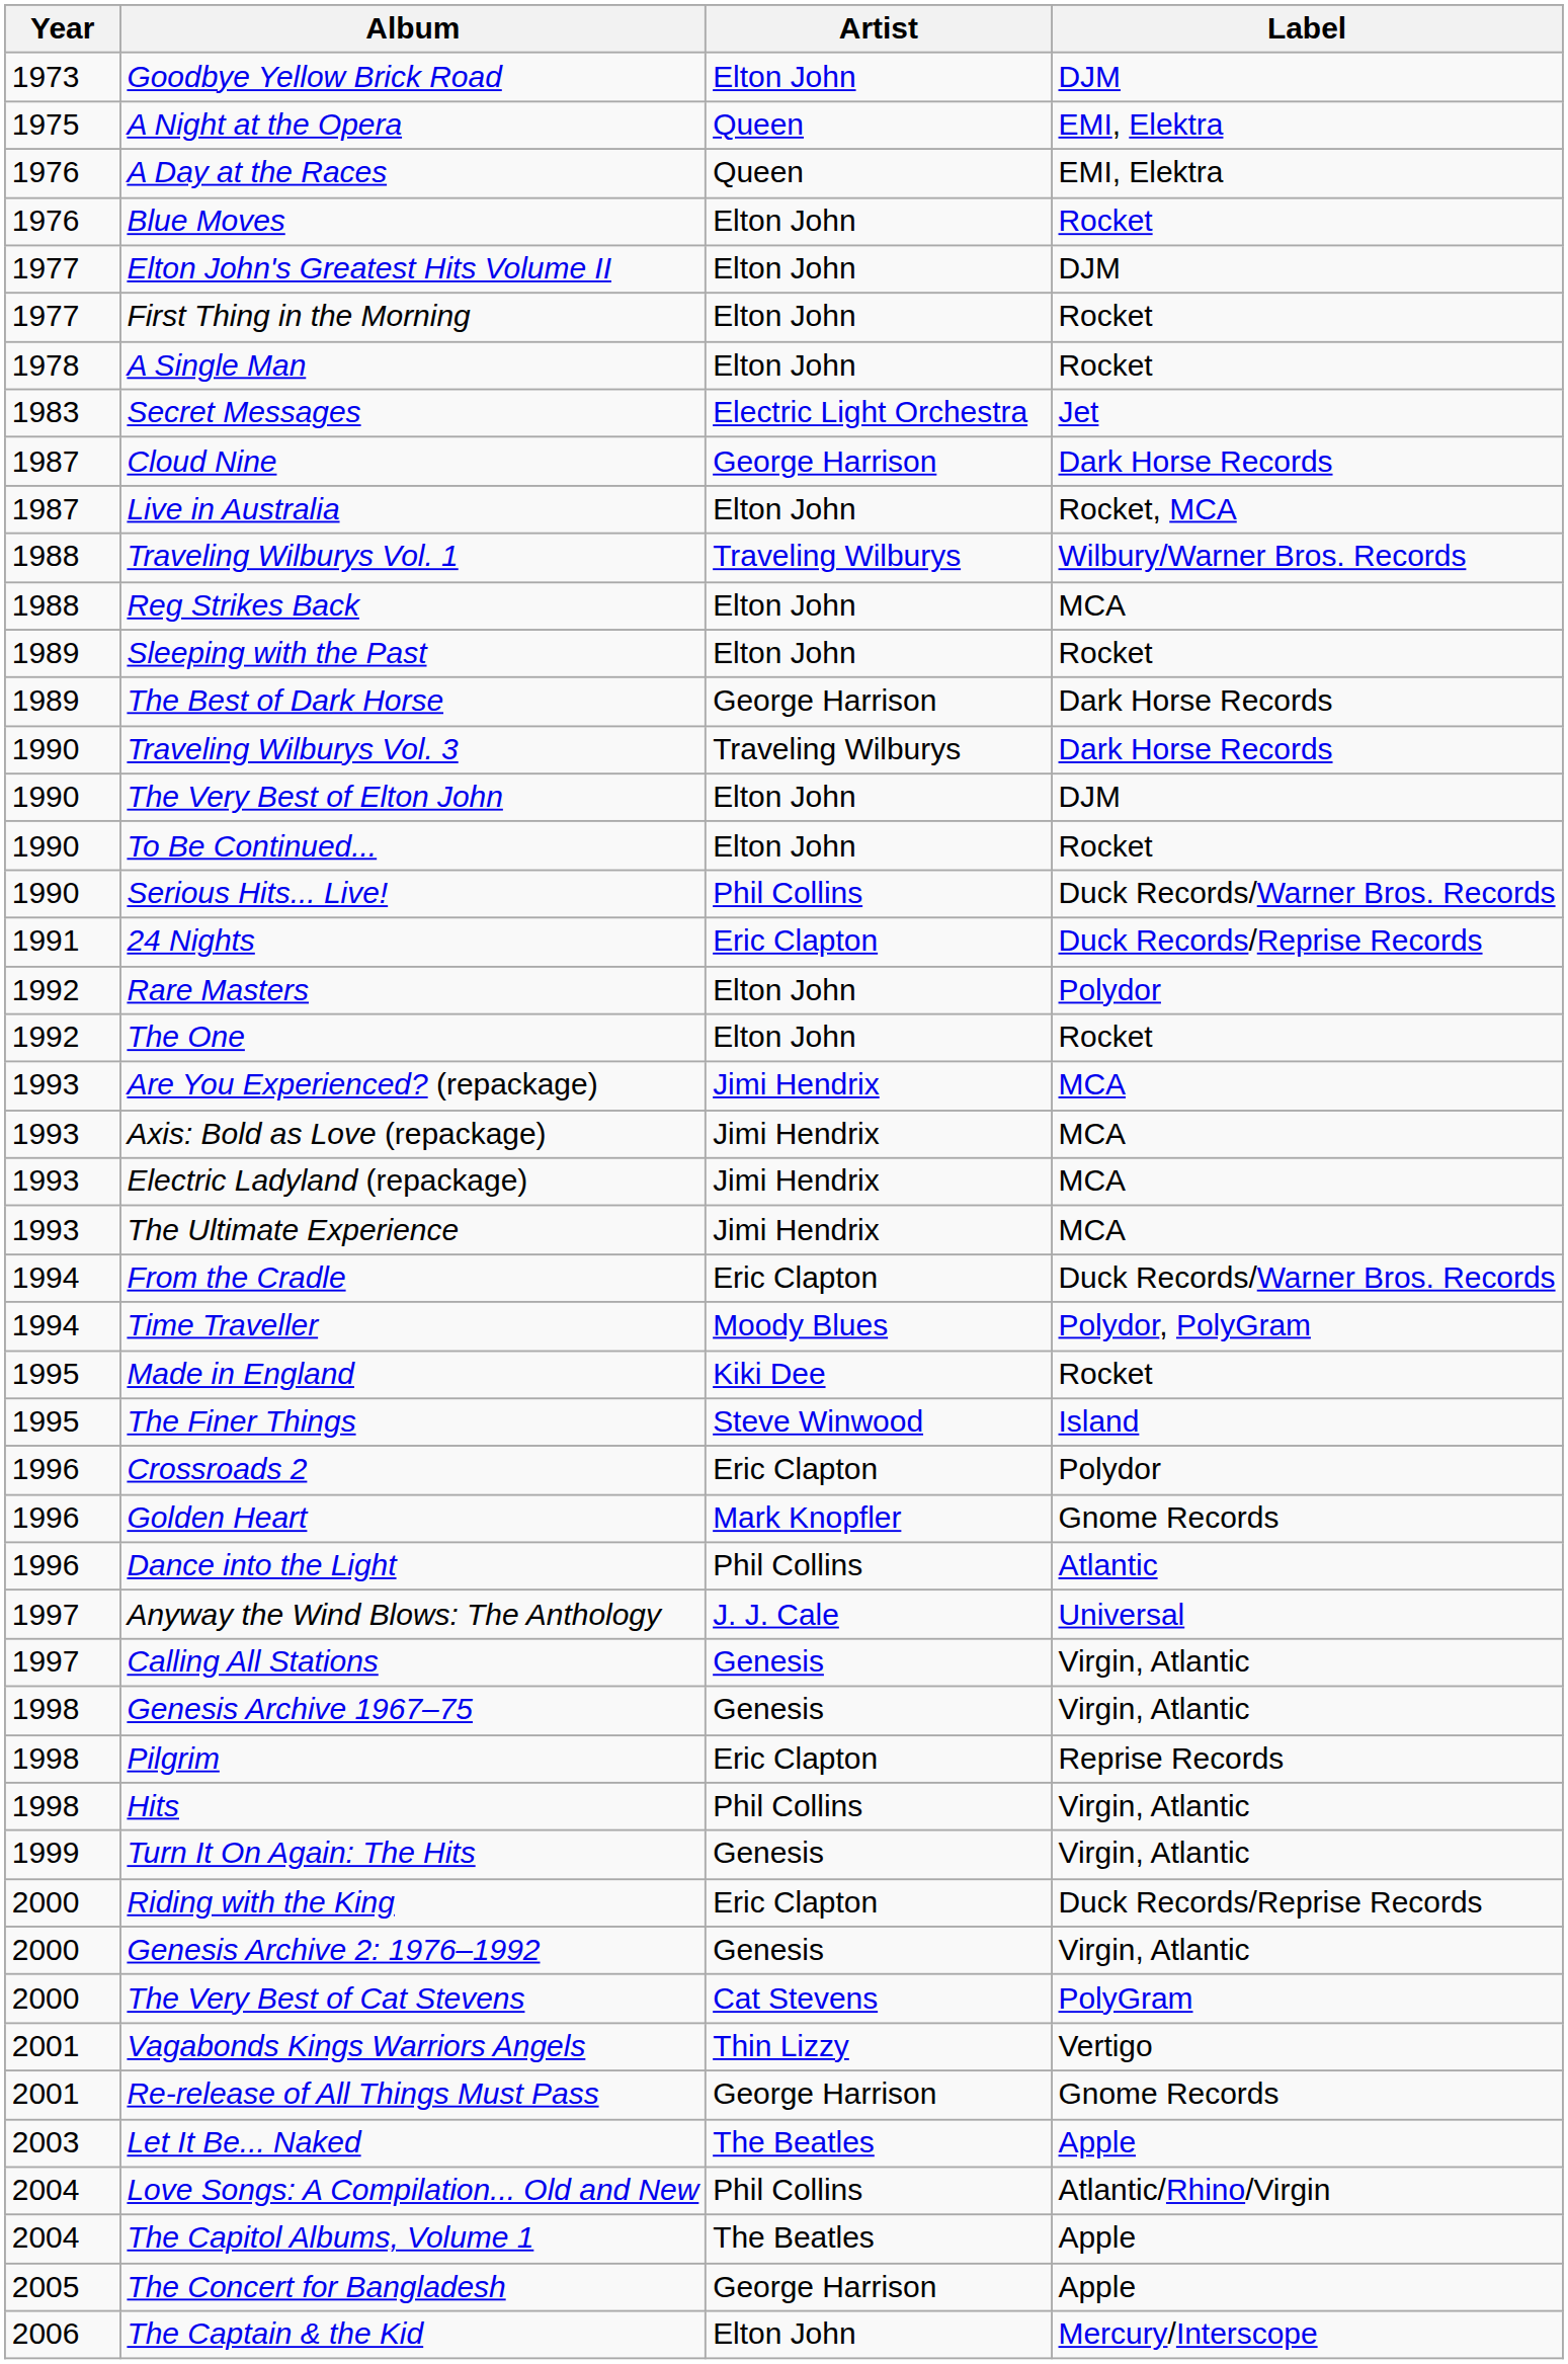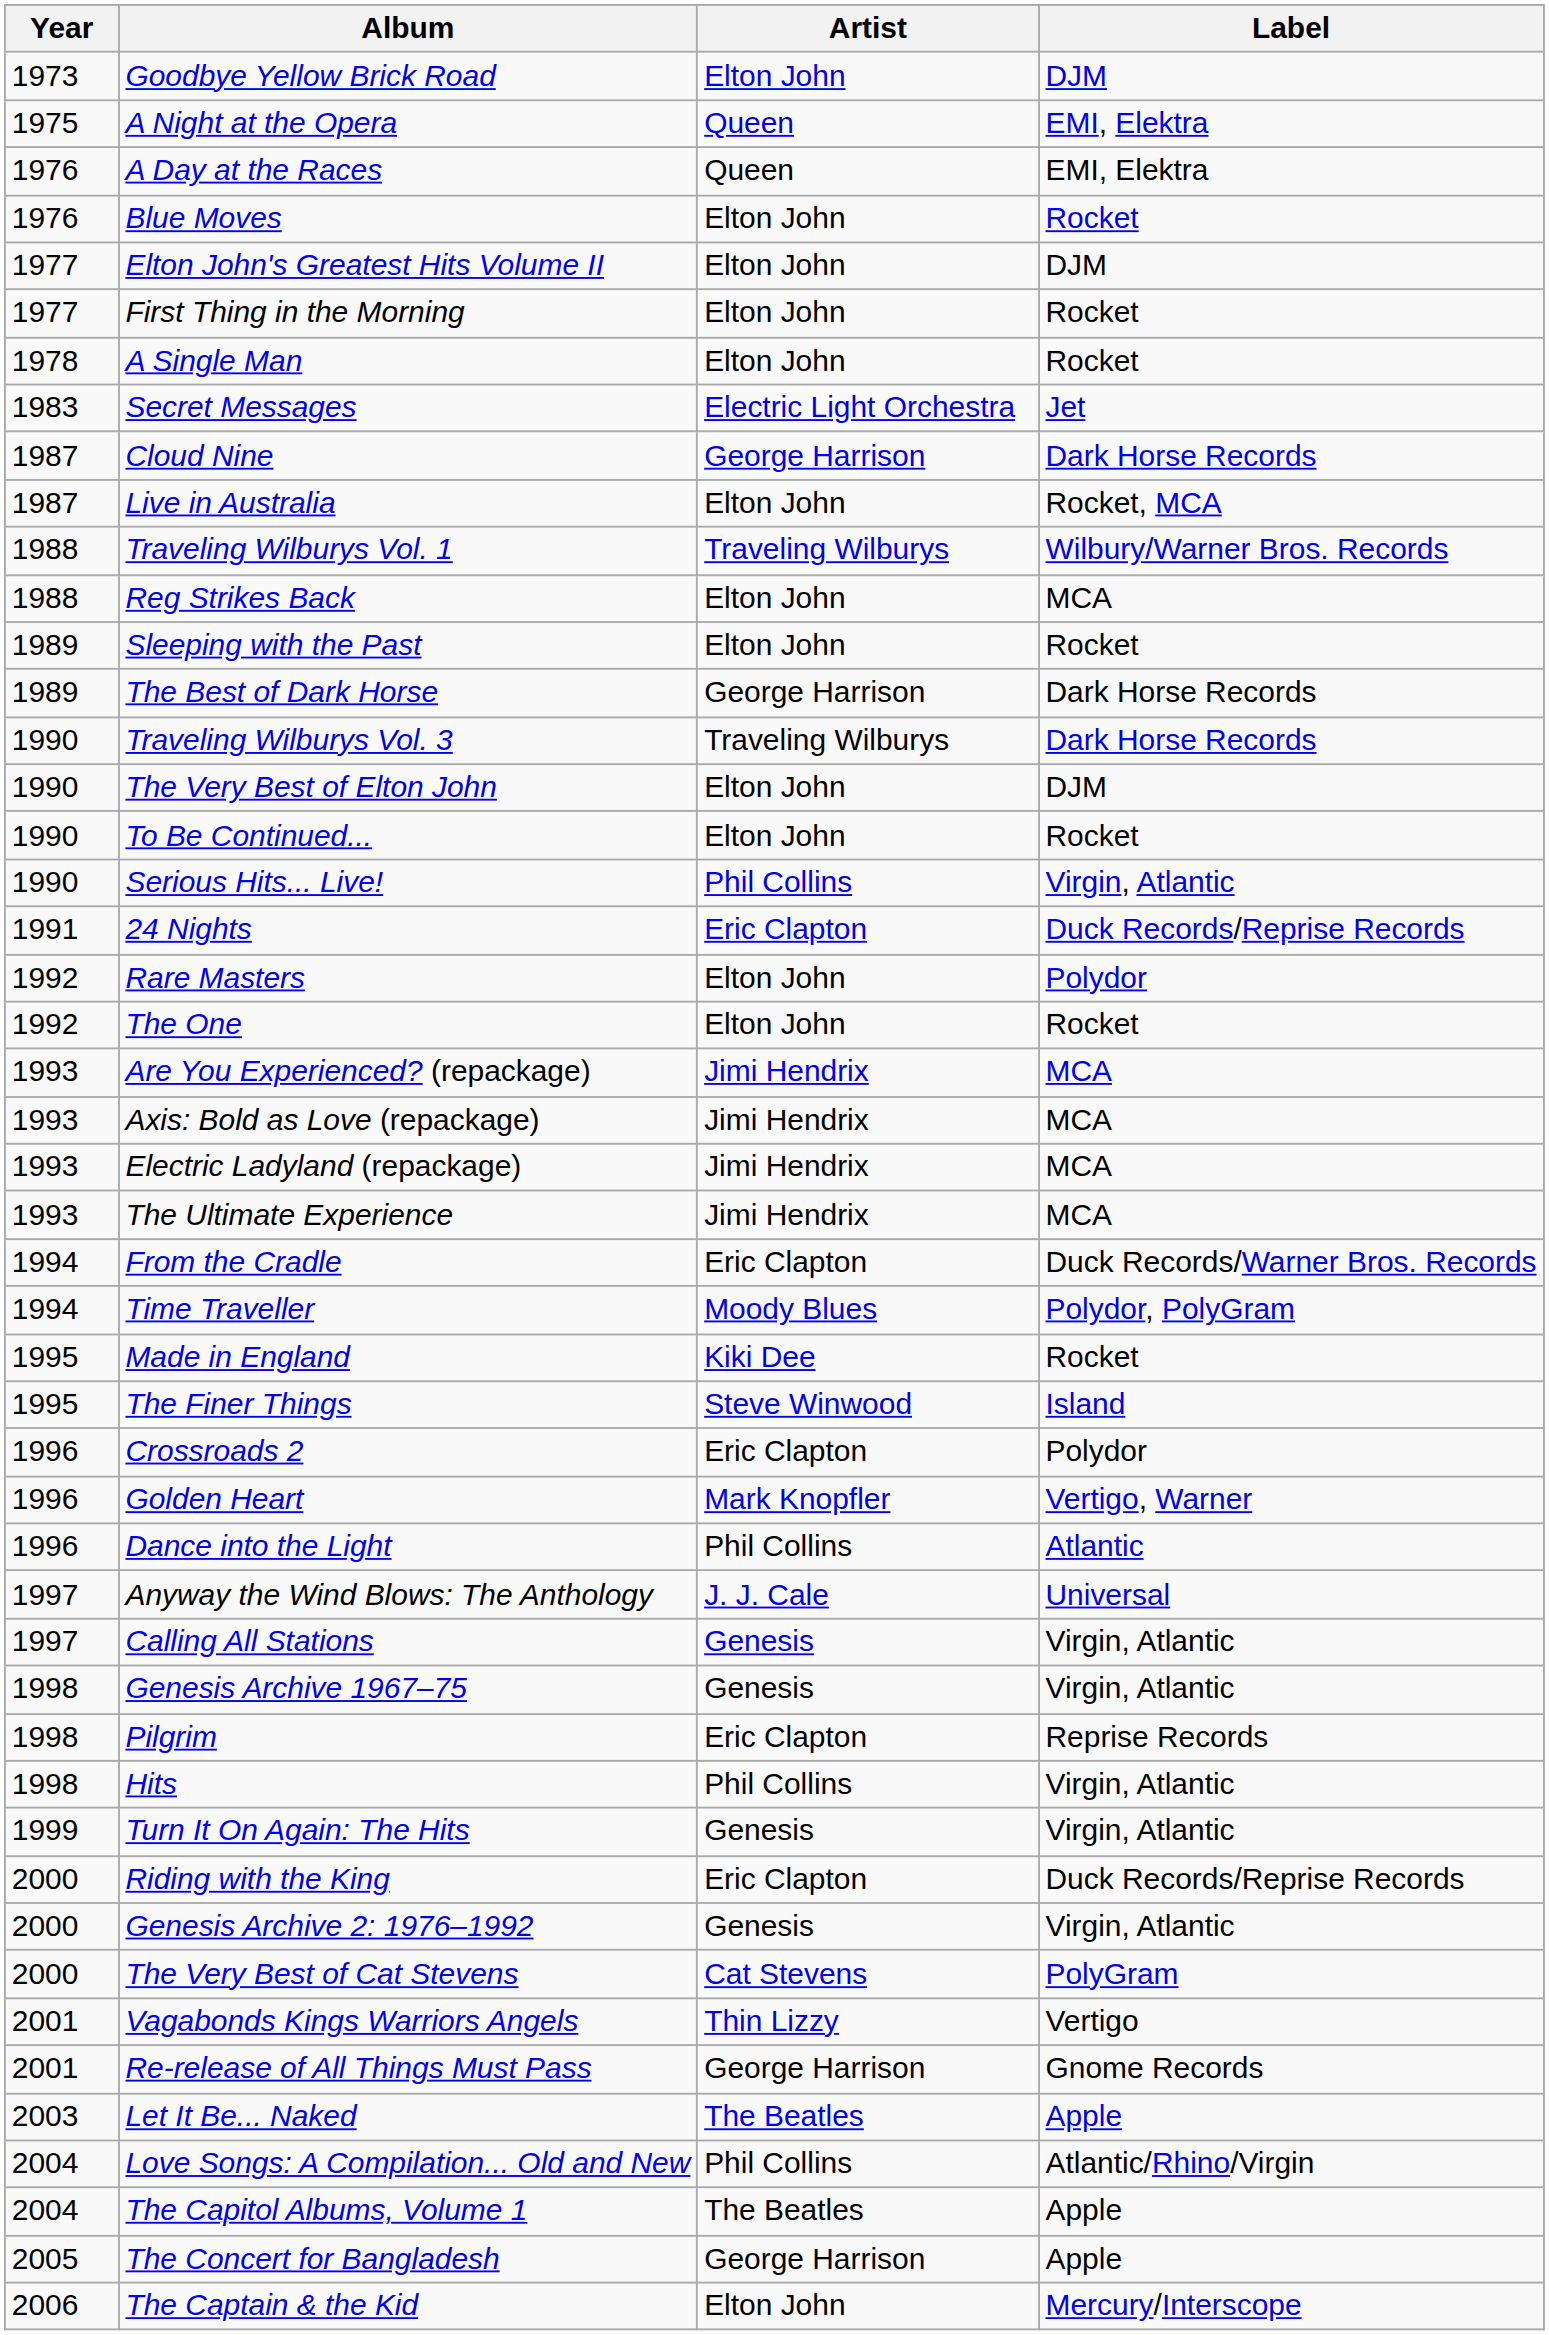 <table class="wikitable"|width=100%>
 <tr>
 <th>Year</th>
 <th>Album</th>
 <th>Artist</th>
 <th>Label</th>
 </tr>
 <tr>
 <td>1973    </td>
 <td><em><a href='#'>Goodbye Yellow Brick Road</a></em></td>
 <td><a href='#'>Elton John</a></td>
 <td><a href='#'>DJM</a></td>
 </tr>
 <tr>
 <td>1975</td>
 <td><a href='#'><em>A Night at the Opera</em></a></td>
 <td><a href='#'>Queen</a></td>
 <td><a href='#'>EMI</a>, <a href='#'>Elektra</a></td>
 </tr>
 <tr>
 <td>1976</td>
 <td><em><a href='#'>A Day at the Races</a></em></td>
 <td>Queen</td>
 <td>EMI, Elektra</td>
 </tr>
 <tr>
 <td>1976</td>
 <td><em><a href='#'>Blue Moves</a></em></td>
 <td>Elton John</td>
 <td><a href='#'>Rocket</a></td>
 </tr>
 <tr>
 <td>1977</td>
 <td><em><a href='#'>Elton John's Greatest Hits Volume II</a></em></td>
 <td>Elton John</td>
 <td>DJM</td>
 </tr>
 <tr>
 <td>1977</td>
 <td><em>First Thing in the Morning</em></td>
 <td>Elton John</td>
 <td>Rocket</td>
 </tr>
 <tr>
 <td>1978</td>
 <td><em><a href='#'>A Single Man</a></em></td>
 <td>Elton John</td>
 <td>Rocket</td>
 </tr>
 <tr>
 <td>1983</td>
 <td><em><a href='#'>Secret Messages</a></em></td>
 <td><a href='#'>Electric Light Orchestra</a>  </td>
 <td><a href='#'>Jet</a></td>
 </tr>
 <tr>
 <td>1987</td>
 <td><em><a href='#'>Cloud Nine</a></em></td>
 <td><a href='#'>George Harrison</a></td>
 <td><a href='#'>Dark Horse Records</a></td>
 </tr>
 <tr>
 <td>1987</td>
 <td><em><a href='#'>Live in Australia</a></em></td>
 <td>Elton John</td>
 <td>Rocket, <a href='#'>MCA</a></td>
 </tr>
 <tr>
 <td>1988</td>
 <td><em><a href='#'>Traveling Wilburys Vol. 1</a></em></td>
 <td><a href='#'>Traveling Wilburys</a></td>
 <td><a href='#'>Wilbury/Warner Bros. Records</a></td>
 </tr>
 <tr>
 <td>1988</td>
 <td><em><a href='#'>Reg Strikes Back</a></em></td>
 <td>Elton John</td>
 <td>MCA</td>
 </tr>
 <tr>
 <td>1989</td>
 <td><em><a href='#'>Sleeping with the Past</a></em></td>
 <td>Elton John</td>
 <td>Rocket</td>
 </tr>
 <tr>
 <td>1989</td>
 <td><em><a href='#'>The Best of Dark Horse</a></em></td>
 <td>George Harrison</td>
 <td>Dark Horse Records</td>
 </tr>
 <tr>
 <td>1990</td>
 <td><em><a href='#'>Traveling Wilburys Vol. 3</a></em></td>
 <td>Traveling Wilburys</td>
 <td><a href='#'>Dark Horse Records</a></td>
 </tr>
 <tr>
 <td>1990</td>
 <td><em><a href='#'>The Very Best of Elton John</a></em></td>
 <td>Elton John</td>
 <td>DJM</td>
 </tr>
 <tr>
 <td>1990</td>
 <td><em><a href='#'>To Be Continued...</a></em></td>
 <td>Elton John</td>
 <td>Rocket</td>
 </tr>
 <tr>
 <td>1990</td>
 <td><em><a href='#'>Serious Hits... Live!</a></em></td>
 <td><a href='#'>Phil Collins</a></td>
-<td>Duck Records/<a href='#'>Warner Bros. Records</a></td>
+<td><a href='#'>Virgin</a>, <a href='#'>Atlantic</a></td>
 </tr>
 <tr>
 <td>1991</td>
 <td><em><a href='#'>24 Nights</a></em></td>
 <td><a href='#'>Eric Clapton</a></td>
 <td><a href='#'>Duck Records</a>/<a href='#'>Reprise Records</a></td>
 </tr>
 <tr>
 <td>1992</td>
 <td><em><a href='#'>Rare Masters</a></em></td>
 <td>Elton John</td>
 <td><a href='#'>Polydor</a></td>
 </tr>
 <tr>
 <td>1992</td>
 <td><em><a href='#'>The One</a></em></td>
 <td>Elton John</td>
 <td>Rocket</td>
 </tr>
 <tr>
 <td>1993</td>
 <td><em><a href='#'>Are You Experienced?</a></em> (repackage)</td>
 <td><a href='#'>Jimi Hendrix</a></td>
 <td><a href='#'>MCA</a></td>
 </tr>
 <tr>
 <td>1993</td>
 <td><em>Axis: Bold as Love</em> (repackage)</td>
 <td>Jimi Hendrix</td>
 <td>MCA</td>
 </tr>
 <tr>
 <td>1993</td>
 <td><em>Electric Ladyland</em> (repackage)</td>
 <td>Jimi Hendrix</td>
 <td>MCA</td>
 </tr>
 <tr>
 <td>1993</td>
 <td><em>The Ultimate Experience</em></td>
 <td>Jimi Hendrix</td>
 <td>MCA</td>
 </tr>
 <tr>
 <td>1994</td>
 <td><em><a href='#'>From the Cradle</a></em></td>
 <td>Eric Clapton</td>
 <td>Duck Records/<a href='#'>Warner Bros. Records</a></td>
 </tr>
 <tr>
 <td>1994</td>
 <td><em><a href='#'>Time Traveller</a></em></td>
 <td><a href='#'>Moody Blues</a></td>
 <td><a href='#'>Polydor</a>, <a href='#'>PolyGram</a></td>
 </tr>
 <tr>
 <td>1995</td>
 <td><em><a href='#'>Made in England</a></em></td>
 <td><a href='#'>Kiki Dee</a></td>
 <td>Rocket</td>
 </tr>
 <tr>
 <td>1995</td>
 <td><em><a href='#'>The Finer Things</a></em></td>
 <td><a href='#'>Steve Winwood</a></td>
 <td><a href='#'>Island</a></td>
 </tr>
 <tr>
 <td>1996</td>
 <td><em><a href='#'>Crossroads 2</a></em></td>
 <td>Eric Clapton</td>
 <td>Polydor</td>
 </tr>
 <tr>
 <td>1996</td>
 <td><em><a href='#'>Golden Heart</a></em></td>
 <td><a href='#'>Mark Knopfler</a></td>
-<td>Gnome Records</td>
+<td><a href='#'>Vertigo</a>, <a href='#'>Warner</a></td>
 </tr>
 <tr>
 <td>1996</td>
 <td><em><a href='#'>Dance into the Light</a></em></td>
 <td>Phil Collins</td>
 <td><a href='#'>Atlantic</a></td>
 </tr>
 <tr>
 <td>1997</td>
 <td><em>Anyway the Wind Blows: The Anthology</em>  </td>
 <td><a href='#'>J. J. Cale</a></td>
 <td><a href='#'>Universal</a></td>
 </tr>
 <tr>
 <td>1997</td>
 <td><em><a href='#'>Calling All Stations</a></em></td>
 <td><a href='#'>Genesis</a></td>
 <td>Virgin, Atlantic</td>
 </tr>
 <tr>
 <td>1998</td>
 <td><em><a href='#'>Genesis Archive 1967–75</a></em></td>
 <td>Genesis</td>
 <td>Virgin, Atlantic</td>
 </tr>
 <tr>
 <td>1998</td>
 <td><em><a href='#'>Pilgrim</a></em></td>
 <td>Eric Clapton</td>
 <td>Reprise Records</td>
 </tr>
 <tr>
 <td>1998</td>
 <td><em><a href='#'>Hits</a></em></td>
 <td>Phil Collins</td>
 <td>Virgin, Atlantic</td>
 </tr>
 <tr>
 <td>1999</td>
 <td><em><a href='#'>Turn It On Again: The Hits</a></em></td>
 <td>Genesis</td>
 <td>Virgin, Atlantic</td>
 </tr>
 <tr>
 <td>2000</td>
 <td><em><a href='#'>Riding with the King</a></em></td>
 <td>Eric Clapton</td>
 <td>Duck Records/Reprise Records</td>
 </tr>
 <tr>
 <td>2000</td>
 <td><em><a href='#'>Genesis Archive 2: 1976–1992</a></em></td>
 <td>Genesis</td>
 <td>Virgin, Atlantic</td>
 </tr>
 <tr>
 <td>2000</td>
 <td><em><a href='#'>The Very Best of Cat Stevens</a></em></td>
 <td><a href='#'>Cat Stevens</a></td>
 <td><a href='#'>PolyGram</a></td>
 </tr>
 <tr>
 <td>2001</td>
 <td><em><a href='#'>Vagabonds Kings Warriors Angels</a></em></td>
 <td><a href='#'>Thin Lizzy</a></td>
 <td>Vertigo</td>
 </tr>
 <tr>
 <td>2001</td>
 <td><em><a href='#'>Re-release of All Things Must Pass</a></em>   </td>
 <td>George Harrison</td>
 <td>Gnome Records</td>
 </tr>
 <tr>
 <td>2003</td>
 <td><em><a href='#'>Let It Be... Naked</a></em></td>
 <td><a href='#'>The Beatles</a></td>
 <td><a href='#'>Apple</a></td>
 </tr>
 <tr>
 <td>2004</td>
 <td><em><a href='#'>Love Songs: A Compilation... Old and New</a></em></td>
 <td>Phil Collins</td>
 <td>Atlantic/<a href='#'>Rhino</a>/Virgin</td>
 </tr>
 <tr>
 <td>2004</td>
 <td><em><a href='#'>The Capitol Albums, Volume 1</a></em></td>
 <td>The Beatles</td>
 <td>Apple</td>
 </tr>
 <tr>
 <td>2005</td>
 <td><em><a href='#'>The Concert for Bangladesh</a></em></td>
 <td>George Harrison</td>
 <td>Apple</td>
 </tr>
 <tr>
 <td>2006</td>
 <td><em><a href='#'>The Captain & the Kid</a></em></td>
 <td>Elton John</td>
 <td><a href='#'>Mercury</a>/<a href='#'>Interscope</a></td>
 </tr>
 </table>
